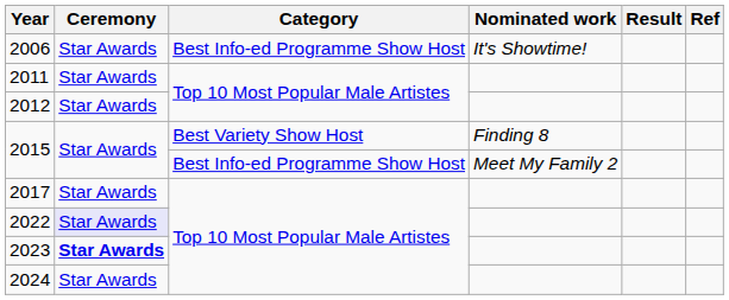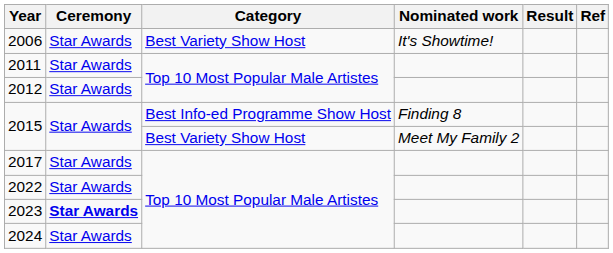 <table class="wikitable sortable">
 <tr>
 <th>Year</th>
 <th>Ceremony</th>
 <th>Category</th>
 <th>Nominated work</th>
 <th>Result</th>
 <th class="unsortable">Ref</th>
 </tr>
 <tr>
 <td>2006</td>
 <td><a href='#'>Star Awards</a></td>
-<td><a href='#'>Best Info-ed Programme Show Host</a></td>
+<td><a href='#'>Best Variety Show Host</a></td>
 <td><em>It's Showtime!</em></td>
 <td></td>
 <td></td>
 </tr>
 <tr>
 <td>2011</td>
 <td><a href='#'>Star Awards</a></td>
 <td rowspan="2"><a href='#'>Top 10 Most Popular Male Artistes</a></td>
 <td></td>
 <td></td>
 <td></td>
 </tr>
 <tr>
 <td>2012</td>
 <td><a href='#'>Star Awards</a></td>
 <td></td>
 <td></td>
 <td></td>
 </tr>
 <tr>
 <td rowspan="2">2015</td>
 <td rowspan="2"><a href='#'>Star Awards</a></td>
-<td><a href='#'>Best Variety Show Host</a></td>
+<td><a href='#'>Best Info-ed Programme Show Host</a></td>
 <td><em> Finding 8</em></td>
 <td></td>
 <td></td>
 </tr>
 <tr>
-<td><a href='#'>Best Info-ed Programme Show Host</a></td>
+<td><a href='#'>Best Variety Show Host</a></td>
 <td><em>Meet My Family 2</em></td>
 <td></td>
 <td></td>
 </tr>
 <tr>
 <td>2017</td>
 <td><a href='#'>Star Awards</a></td>
 <td rowspan="4"><a href='#'>Top 10 Most Popular Male Artistes</a></td>
 <td></td>
 <td></td>
 <td></td>
 </tr>
 <tr>
 <td>2022</td>
-<td style="background: lavender;"><a href='#'>Star Awards</a></td>
+<td><a href='#'>Star Awards</a></td>
 <td></td>
 <td></td>
 <td></td>
 </tr>
 <tr>
 <td>2023</td>
 <td><strong><a href='#'>Star Awards</a></strong></td>
 <td></td>
 <td></td>
 <td></td>
 </tr>
 <tr>
 <td>2024</td>
 <td><a href='#'>Star Awards</a></td>
 <td></td>
 <td></td>
 <td></td>
 </tr>
 </table>
